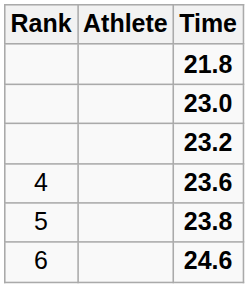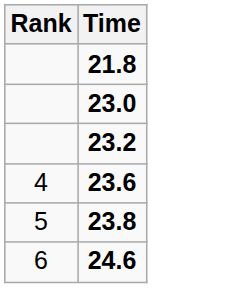 <table class=wikitable style="text-align:center;">
 <tr>
 <th>Rank</th>
-<th>Athlete</th>
 <th>Time</th>
 </tr>
 <tr>
 <td></td>
-<td align=left></td>
 <td><strong>21.8</strong></td>
 </tr>
 <tr>
 <td></td>
-<td align=left></td>
 <td><strong>23.0</strong></td>
 </tr>
 <tr>
 <td></td>
-<td align=left></td>
 <td><strong>23.2</strong></td>
 </tr>
 <tr>
 <td>4</td>
-<td align=left></td>
 <td><strong>23.6</strong></td>
 </tr>
 <tr>
 <td>5</td>
-<td align=left></td>
 <td><strong>23.8</strong></td>
 </tr>
 <tr>
 <td>6</td>
-<td align=left></td>
 <td><strong>24.6</strong></td>
 </tr>
 </table>
